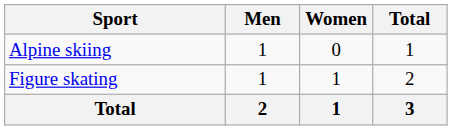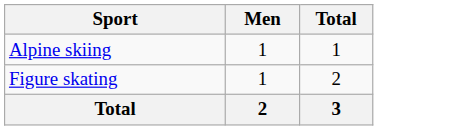 <table class="wikitable sortable" style="text-align:center">
 <tr>
 <th width=180>Sport</th>
 <th width=55>Men</th>
-<th width=55>Women</th>
 <th width=55>Total</th>
 </tr>
 <tr>
 <td align=left><a href='#'>Alpine skiing</a></td>
 <td>1</td>
-<td>0</td>
 <td>1</td>
 </tr>
 <tr>
 <td align=left><a href='#'>Figure skating</a></td>
-<td>1</td>
 <td>1</td>
 <td>2</td>
 </tr>
 <tr>
 <th>Total</th>
 <th>2</th>
-<th>1</th>
 <th>3</th>
 </tr>
 </table>
